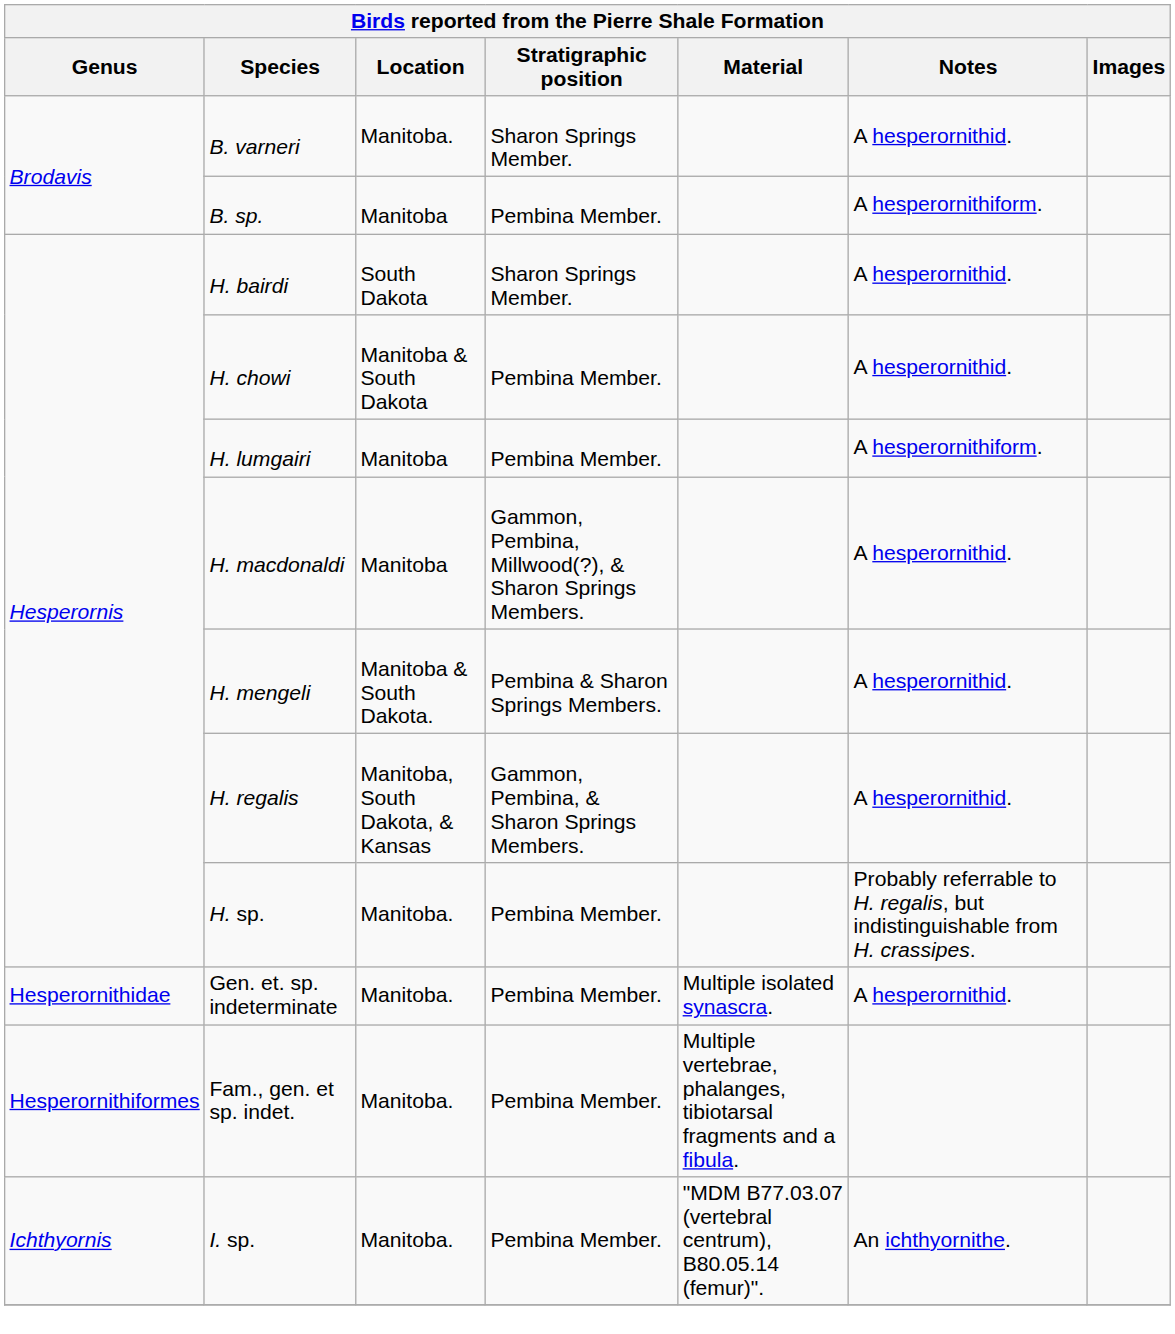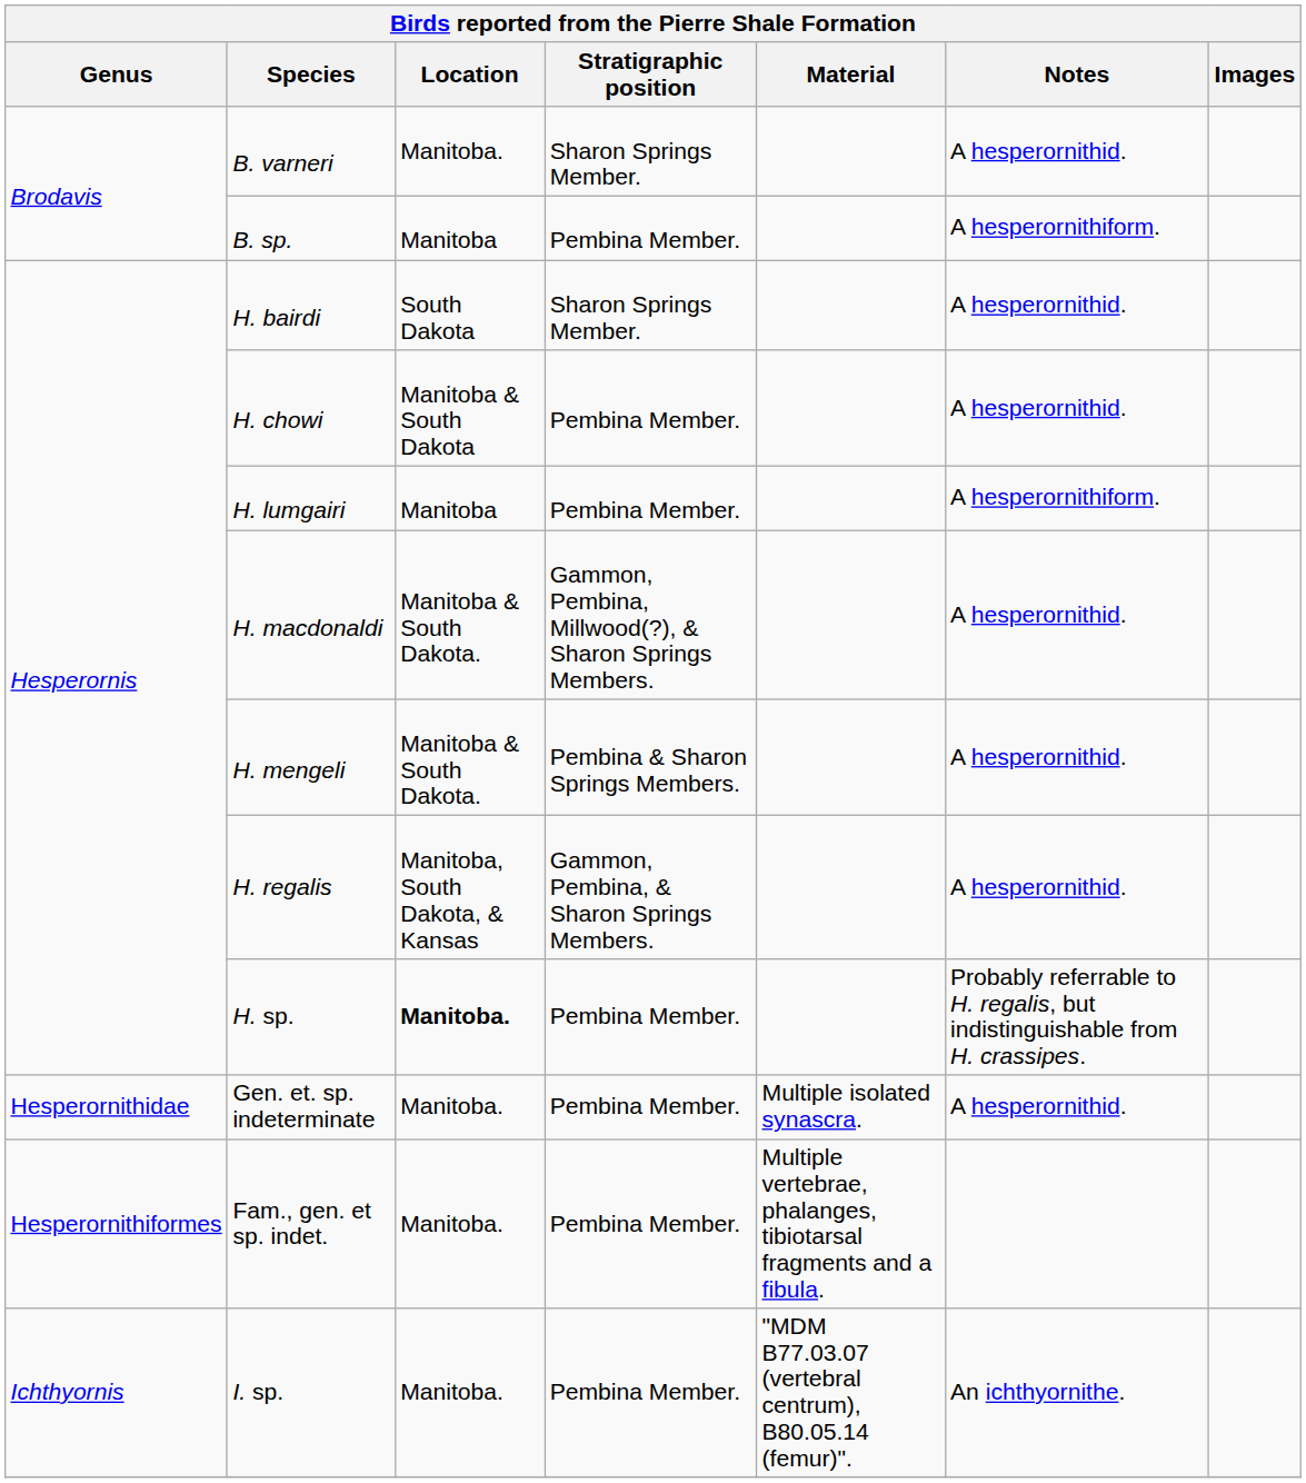 <table class="wikitable" align="center" width="100%">
 <tr>
 <th colspan="7" align="center"><strong><a href='#'>Birds</a> reported from the Pierre Shale Formation</strong></th>
 </tr>
 <tr>
 <th>Genus</th>
 <th>Species</th>
 <th>Location</th>
 <th>Stratigraphic position</th>
 <th><strong>Material</strong></th>
 <th><strong>Notes</strong></th>
 <th>Images</th>
 </tr>
 <tr>
 <td rowspan=2><br><em><a href='#'>Brodavis</a></em></td>
 <td><br><em>B. varneri</em></td>
 <td>Manitoba.</td>
 <td><br>Sharon Springs Member.</td>
 <td></td>
 <td>A <a href='#'>hesperornithid</a>.</td>
 <td></td>
 </tr>
 <tr>
 <td><br><em>B. sp.</em></td>
 <td><br>Manitoba</td>
 <td><br>Pembina Member.</td>
 <td></td>
 <td>A <a href='#'>hesperornithiform</a>.</td>
 <td></td>
 </tr>
 <tr>
 <td rowspan="7"><br><em><a href='#'>Hesperornis</a></em></td>
 <td><br><em>H. bairdi</em></td>
 <td><br>South Dakota</td>
 <td><br>Sharon Springs Member.</td>
 <td></td>
 <td>A <a href='#'>hesperornithid</a>.</td>
 <td></td>
 </tr>
 <tr>
 <td><br><em>H. chowi</em></td>
 <td><br>Manitoba & South Dakota</td>
 <td><br>Pembina Member.</td>
 <td></td>
 <td>A <a href='#'>hesperornithid</a>.</td>
 <td></td>
 </tr>
 <tr>
 <td><br><em>H. lumgairi</em></td>
 <td><br>Manitoba</td>
 <td><br>Pembina Member.</td>
 <td></td>
 <td>A <a href='#'>hesperornithiform</a>.</td>
 <td></td>
 </tr>
 <tr>
 <td><br><em>H. macdonaldi</em></td>
-<td><br>Manitoba</td>
+<td><br>Manitoba & South Dakota.</td>
 <td><br>Gammon, Pembina, Millwood(?), & Sharon Springs Members.</td>
 <td></td>
 <td>A <a href='#'>hesperornithid</a>.</td>
 <td></td>
 </tr>
 <tr>
 <td><br><em>H. mengeli</em></td>
 <td><br>Manitoba & South Dakota.</td>
 <td><br>Pembina & Sharon Springs Members.</td>
 <td></td>
 <td>A <a href='#'>hesperornithid</a>.</td>
 <td></td>
 </tr>
 <tr>
 <td><em>H. regalis</em></td>
 <td><br>Manitoba, South Dakota, & Kansas</td>
 <td><br>Gammon, Pembina, & Sharon Springs Members.</td>
 <td></td>
 <td>A <a href='#'>hesperornithid</a>.</td>
 <td></td>
 </tr>
 <tr>
 <td><em>H.</em> sp.</td>
-<td>Manitoba.</td>
+<td><strong>Manitoba.</strong></td>
 <td>Pembina Member.</td>
 <td></td>
 <td>Probably referrable to <em>H. regalis</em>, but indistinguishable from <em>H. crassipes</em>.</td>
 <td></td>
 </tr>
 <tr>
 <td><a href='#'>Hesperornithidae</a></td>
 <td>Gen. et. sp. indeterminate</td>
 <td>Manitoba.</td>
 <td>Pembina Member.</td>
 <td>Multiple isolated <a href='#'>synascra</a>.</td>
 <td>A <a href='#'>hesperornithid</a>.</td>
 <td></td>
 </tr>
 <tr>
 <td><a href='#'>Hesperornithiformes</a></td>
 <td>Fam., gen. et sp. indet.</td>
 <td>Manitoba.</td>
 <td>Pembina Member.</td>
 <td>Multiple vertebrae, phalanges, tibiotarsal fragments and a <a href='#'>fibula</a>.</td>
 <td></td>
 <td></td>
 </tr>
 <tr>
 <td><em><a href='#'>Ichthyornis</a></em></td>
 <td><em>I.</em> sp.</td>
 <td>Manitoba.</td>
 <td>Pembina Member.</td>
 <td>"MDM B77.03.07 (vertebral centrum), B80.05.14 (femur)".</td>
 <td>An <a href='#'>ichthyornithe</a>.</td>
 <td></td>
 </tr>
 <tr>
 </tr>
 </table>
